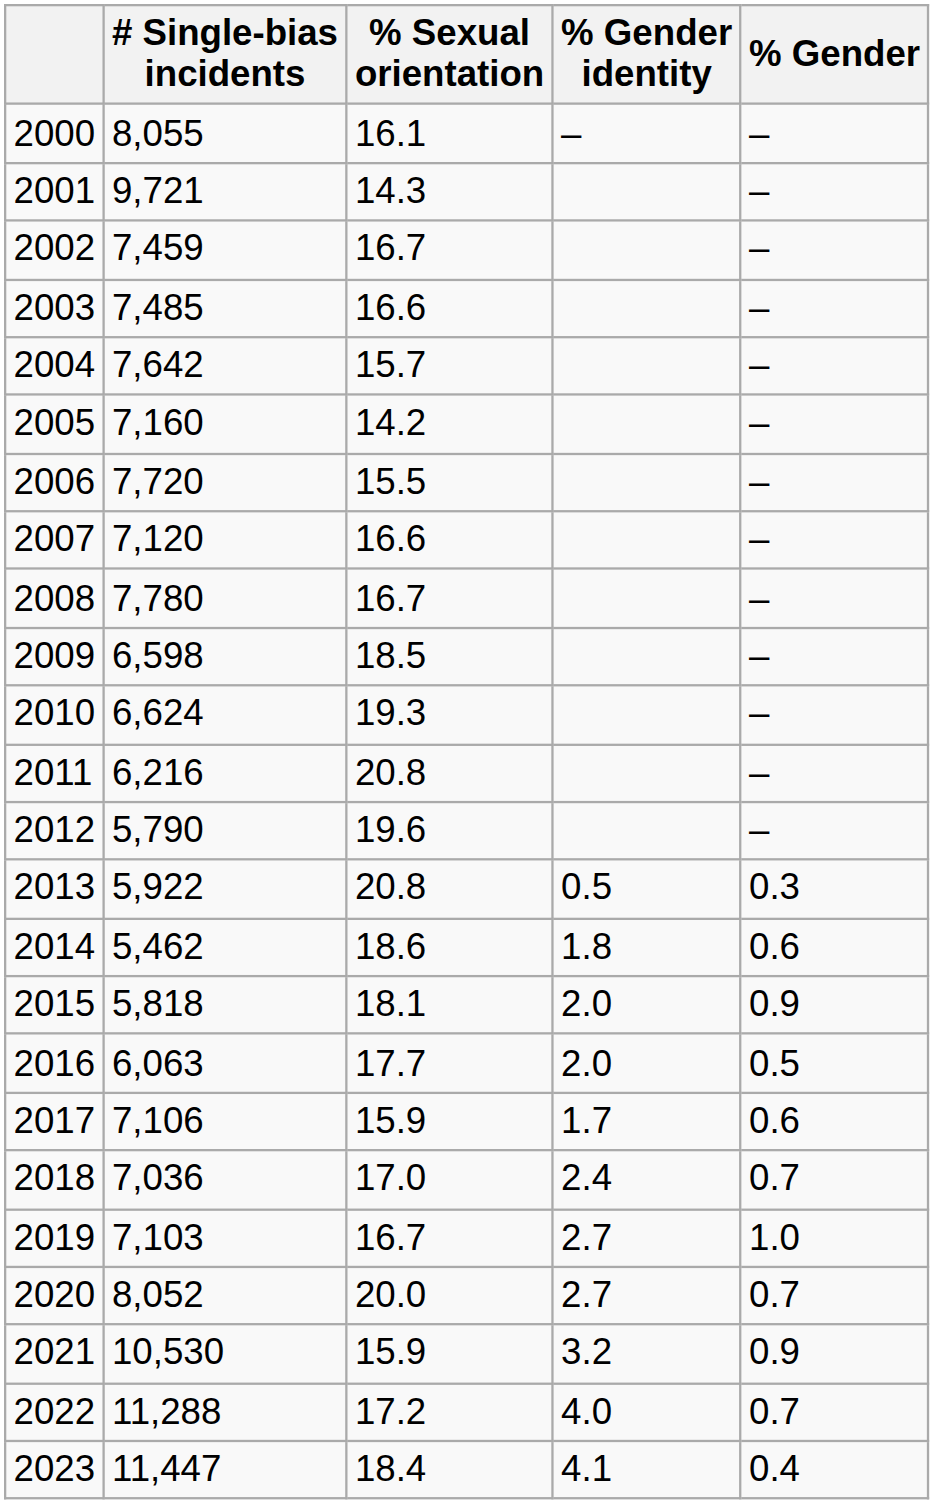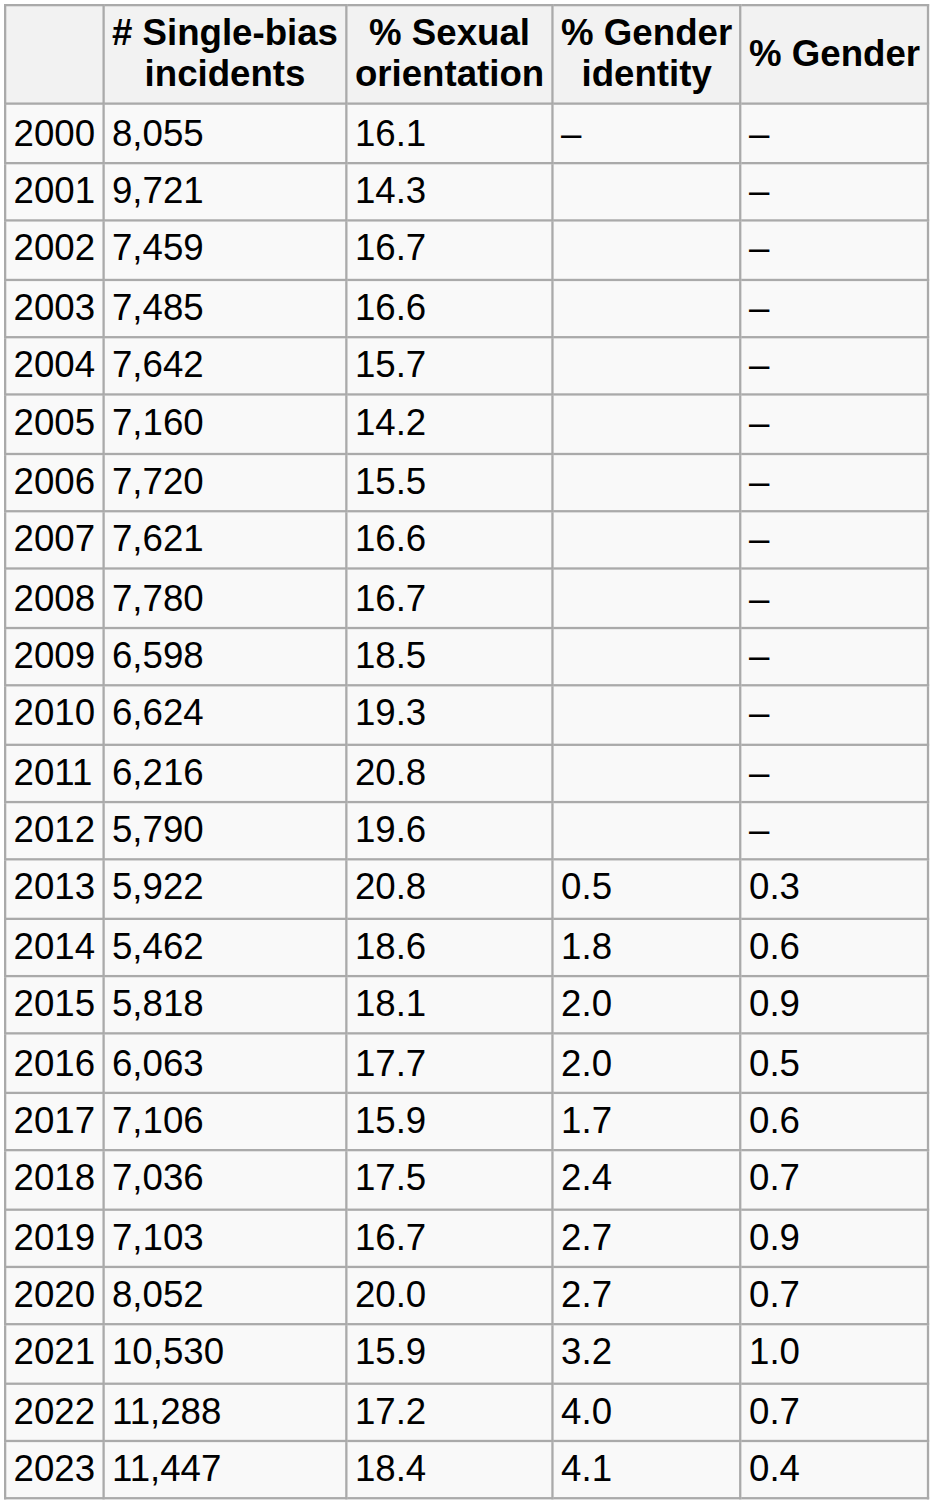 <table class="wikitable">
 <tr>
 <th></th>
 <th># Single-bias<br>incidents</th>
 <th>% Sexual<br>orientation</th>
 <th>% Gender<br>identity</th>
 <th>% Gender</th>
 </tr>
 <tr>
 <td>2000</td>
 <td>8,055</td>
 <td>16.1</td>
 <td>–</td>
 <td>–</td>
 </tr>
 <tr>
 <td>2001</td>
 <td>9,721</td>
 <td>14.3</td>
 <td></td>
 <td>–</td>
 </tr>
 <tr>
 <td>2002</td>
 <td>7,459</td>
 <td>16.7</td>
 <td></td>
 <td>–</td>
 </tr>
 <tr>
 <td>2003</td>
 <td>7,485</td>
 <td>16.6</td>
 <td></td>
 <td>–</td>
 </tr>
 <tr>
 <td>2004</td>
 <td>7,642</td>
 <td>15.7</td>
 <td></td>
 <td>–</td>
 </tr>
 <tr>
 <td>2005</td>
 <td>7,160</td>
 <td>14.2</td>
 <td></td>
 <td>–</td>
 </tr>
 <tr>
 <td>2006</td>
 <td>7,720</td>
 <td>15.5</td>
 <td></td>
 <td>–</td>
 </tr>
 <tr>
 <td>2007</td>
-<td>7,120</td>
+<td>7,621</td>
 <td>16.6</td>
 <td></td>
 <td>–</td>
 </tr>
 <tr>
 <td>2008</td>
 <td>7,780</td>
 <td>16.7</td>
 <td></td>
 <td>–</td>
 </tr>
 <tr>
 <td>2009</td>
 <td>6,598</td>
 <td>18.5</td>
 <td></td>
 <td>–</td>
 </tr>
 <tr>
 <td>2010</td>
 <td>6,624</td>
 <td>19.3</td>
 <td></td>
 <td>–</td>
 </tr>
 <tr>
 <td>2011</td>
 <td>6,216</td>
 <td>20.8</td>
 <td></td>
 <td>–</td>
 </tr>
 <tr>
 <td>2012</td>
 <td>5,790</td>
 <td>19.6</td>
 <td></td>
 <td>–</td>
 </tr>
 <tr>
 <td>2013</td>
 <td>5,922</td>
 <td>20.8</td>
 <td>0.5</td>
 <td>0.3</td>
 </tr>
 <tr>
 <td>2014</td>
 <td>5,462</td>
 <td>18.6</td>
 <td>1.8</td>
 <td>0.6</td>
 </tr>
 <tr>
 <td>2015</td>
 <td>5,818</td>
 <td>18.1</td>
 <td>2.0</td>
 <td>0.9</td>
 </tr>
 <tr>
 <td>2016</td>
 <td>6,063</td>
 <td>17.7</td>
 <td>2.0</td>
 <td>0.5</td>
 </tr>
 <tr>
 <td>2017</td>
 <td>7,106</td>
 <td>15.9</td>
 <td>1.7</td>
 <td>0.6</td>
 </tr>
 <tr>
 <td>2018</td>
 <td>7,036</td>
-<td>17.0</td>
+<td>17.5</td>
 <td>2.4</td>
 <td>0.7</td>
 </tr>
 <tr>
 <td>2019</td>
 <td>7,103</td>
 <td>16.7</td>
 <td>2.7</td>
-<td>1.0</td>
+<td>0.9</td>
 </tr>
 <tr>
 <td>2020</td>
 <td>8,052</td>
 <td>20.0</td>
 <td>2.7</td>
 <td>0.7</td>
 </tr>
 <tr>
 <td>2021</td>
 <td>10,530</td>
 <td>15.9</td>
 <td>3.2</td>
-<td>0.9</td>
+<td>1.0</td>
 </tr>
 <tr>
 <td>2022</td>
 <td>11,288</td>
 <td>17.2</td>
 <td>4.0</td>
 <td>0.7</td>
 </tr>
 <tr>
 <td>2023</td>
 <td>11,447</td>
 <td>18.4</td>
 <td>4.1</td>
 <td>0.4</td>
 </tr>
 </table>
